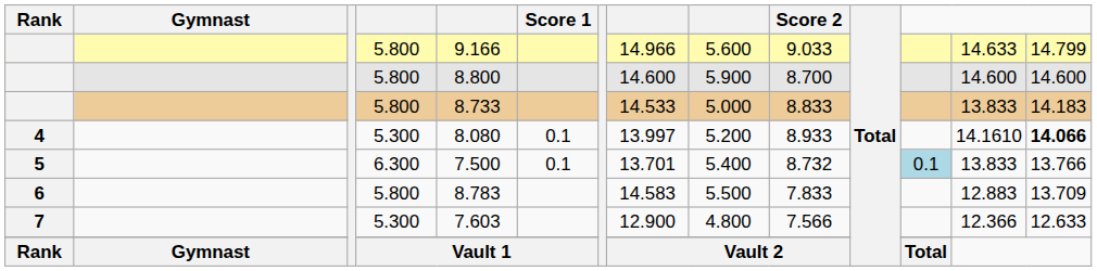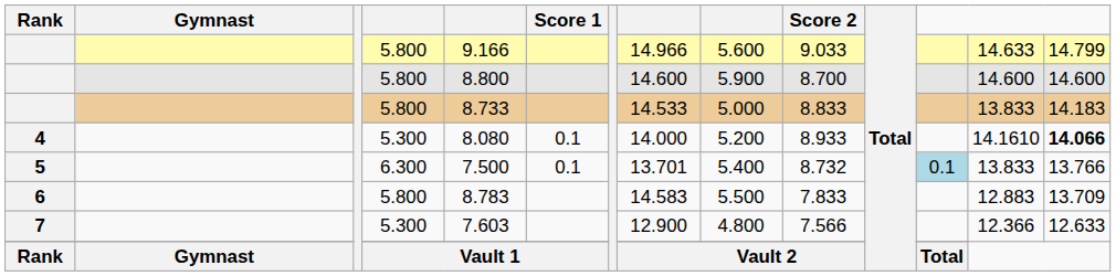 <table class="wikitable sortable" style="text-align:center; font-size:95%">
 <tr>
 <th scope="col" style="width:50px;">Rank</th>
 <th scope="col" style="width:220px;">Gymnast</th>
 <th rowspan=10 class="unsortable"></th>
 <th scope="col" style="width:60px;"></th>
 <th scope="col" style="width:60px;"></th>
 <th scope="col" style="width:60px;">Score 1</th>
 <th rowspan=10 class="unsortable"></th>
 <th scope="col" style="width:60px;"></th>
 <th scope="col" style="width:60px;"></th>
 <th scope="col" style="width:60px;">Score 2</th>
 <th rowspan=10 class="unsortable">Total</th>
 </tr>
 <tr style="background:#fffcaf;">
 <th scope=row style="text-align:center"></th>
 <td style="text-align:left;"></td>
 <td>5.800</td>
 <td>9.166</td>
 <td></td>
 <td>14.966</td>
 <td>5.600</td>
 <td>9.033</td>
 <td></td>
 <td>14.633</td>
 <td>14.799</td>
 </tr>
 <tr style="background:#e5e5e5;">
 <th scope=row style="text-align:center"></th>
 <td style="text-align:left;"></td>
 <td>5.800</td>
 <td>8.800</td>
 <td></td>
 <td>14.600</td>
 <td>5.900</td>
 <td>8.700</td>
 <td></td>
 <td>14.600</td>
 <td>14.600</td>
 </tr>
 <tr style="background:#ec9;">
 <th scope=row style="text-align:center"></th>
 <td style="text-align:left;"></td>
 <td>5.800</td>
 <td>8.733</td>
 <td></td>
 <td>14.533</td>
 <td>5.000</td>
 <td>8.833</td>
 <td></td>
 <td>13.833</td>
 <td>14.183</td>
 </tr>
 <tr>
 <th scope=row style="text-align:center">4</th>
 <td style="text-align:left;"></td>
 <td>5.300</td>
 <td>8.080</td>
 <td>0.1</td>
-<td>13.997</td>
+<td>14.000</td>
 <td>5.200</td>
 <td>8.933</td>
 <td></td>
 <td>14.1610</td>
 <td><strong>14.066</strong></td>
 </tr>
 <tr>
 <th scope=row style="text-align:center">5</th>
 <td style="text-align:left;"></td>
 <td>6.300</td>
 <td>7.500</td>
 <td>0.1</td>
 <td>13.701</td>
 <td>5.400</td>
 <td>8.732</td>
 <td style="background: lightblue;">0.1</td>
 <td>13.833</td>
 <td>13.766</td>
 </tr>
 <tr>
 <th scope=row style="text-align:center">6</th>
 <td style="text-align:left;"></td>
 <td>5.800</td>
 <td>8.783</td>
 <td></td>
 <td>14.583</td>
 <td>5.500</td>
 <td>7.833</td>
 <td></td>
 <td>12.883</td>
 <td>13.709</td>
 </tr>
 <tr>
 <th scope=row style="text-align:center">7</th>
 <td style="text-align:left;"></td>
 <td>5.300</td>
 <td>7.603</td>
 <td></td>
 <td>12.900</td>
 <td>4.800</td>
 <td>7.566</td>
 <td></td>
 <td>12.366</td>
 <td>12.633</td>
 </tr>
 <tr>
 </tr>
 <tr class="sortbottom">
 <th scope=col>Rank</th>
 <th scope="col" style="width:210px;">Gymnast</th>
 <th scope=col colspan="4">Vault 1</th>
 <th scope=col colspan="4">Vault 2</th>
 <th scope=col>Total</th>
 </tr>
 </table>
